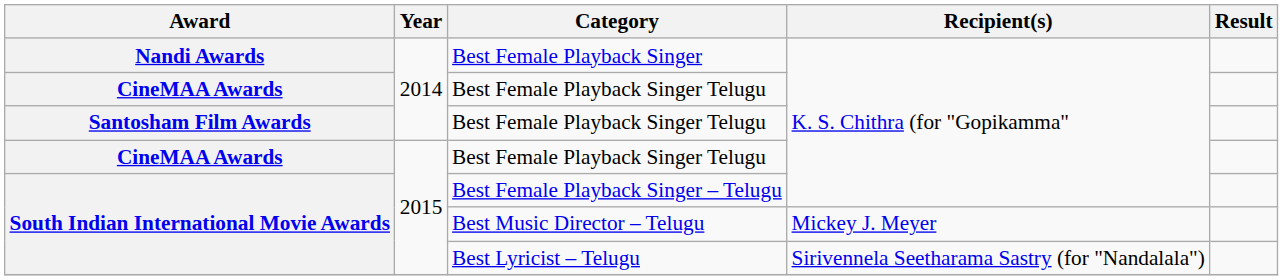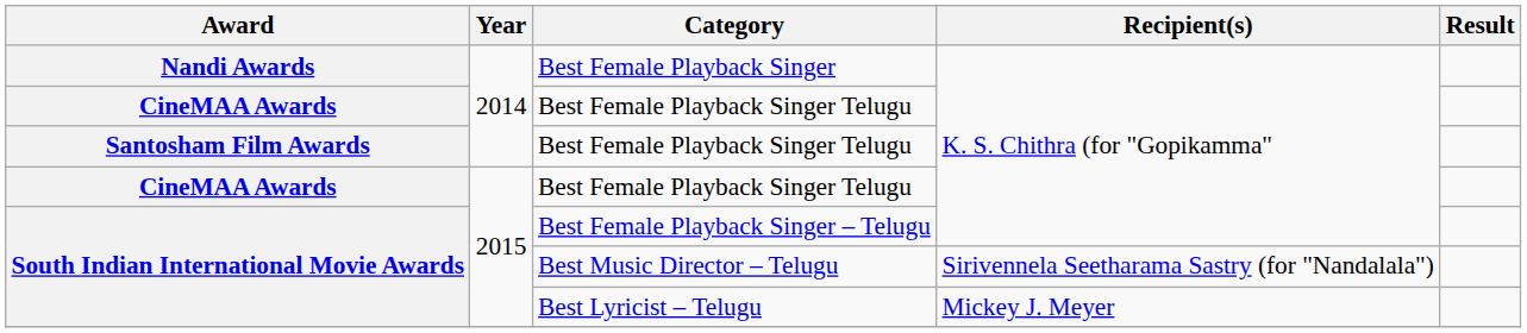 <table class="wikitable plainrowheaders sortable">
 <tr>
 <th scope="col">Award</th>
 <th scope="col">Year</th>
 <th scope="col">Category</th>
 <th scope="col">Recipient(s)</th>
 <th scope="col">Result</th>
 </tr>
 <tr>
 <th scope="row"><a href='#'>Nandi Awards</a></th>
 <td rowspan="3">2014</td>
 <td><a href='#'>Best Female Playback Singer</a></td>
 <td rowspan="5"><a href='#'>K. S. Chithra</a> (for "Gopikamma"</td>
 <td></td>
 </tr>
 <tr>
 <th scope="row"><a href='#'>CineMAA Awards</a></th>
 <td>Best Female Playback Singer Telugu</td>
 <td></td>
 </tr>
 <tr>
 <th scope="row"><a href='#'>Santosham Film Awards</a></th>
 <td>Best Female Playback Singer Telugu</td>
 <td></td>
 </tr>
 <tr>
 <th scope="row"><a href='#'>CineMAA Awards</a></th>
 <td rowspan="4">2015</td>
 <td>Best Female Playback Singer Telugu</td>
 <td></td>
 </tr>
 <tr>
 <th scope="row"; rowspan="3"><a href='#'>South Indian International Movie Awards</a></th>
 <td><a href='#'>Best Female Playback Singer – Telugu</a></td>
 <td></td>
 </tr>
 <tr>
 <td><a href='#'>Best Music Director – Telugu</a></td>
-<td><a href='#'>Mickey J. Meyer</a></td>
+<td><a href='#'>Sirivennela Seetharama Sastry</a> (for "Nandalala")</td>
 <td></td>
 </tr>
 <tr>
 <td><a href='#'>Best Lyricist – Telugu</a></td>
-<td><a href='#'>Sirivennela Seetharama Sastry</a> (for "Nandalala")</td>
+<td><a href='#'>Mickey J. Meyer</a></td>
 <td></td>
 </tr>
 <tr>
 </tr>
 </table>
